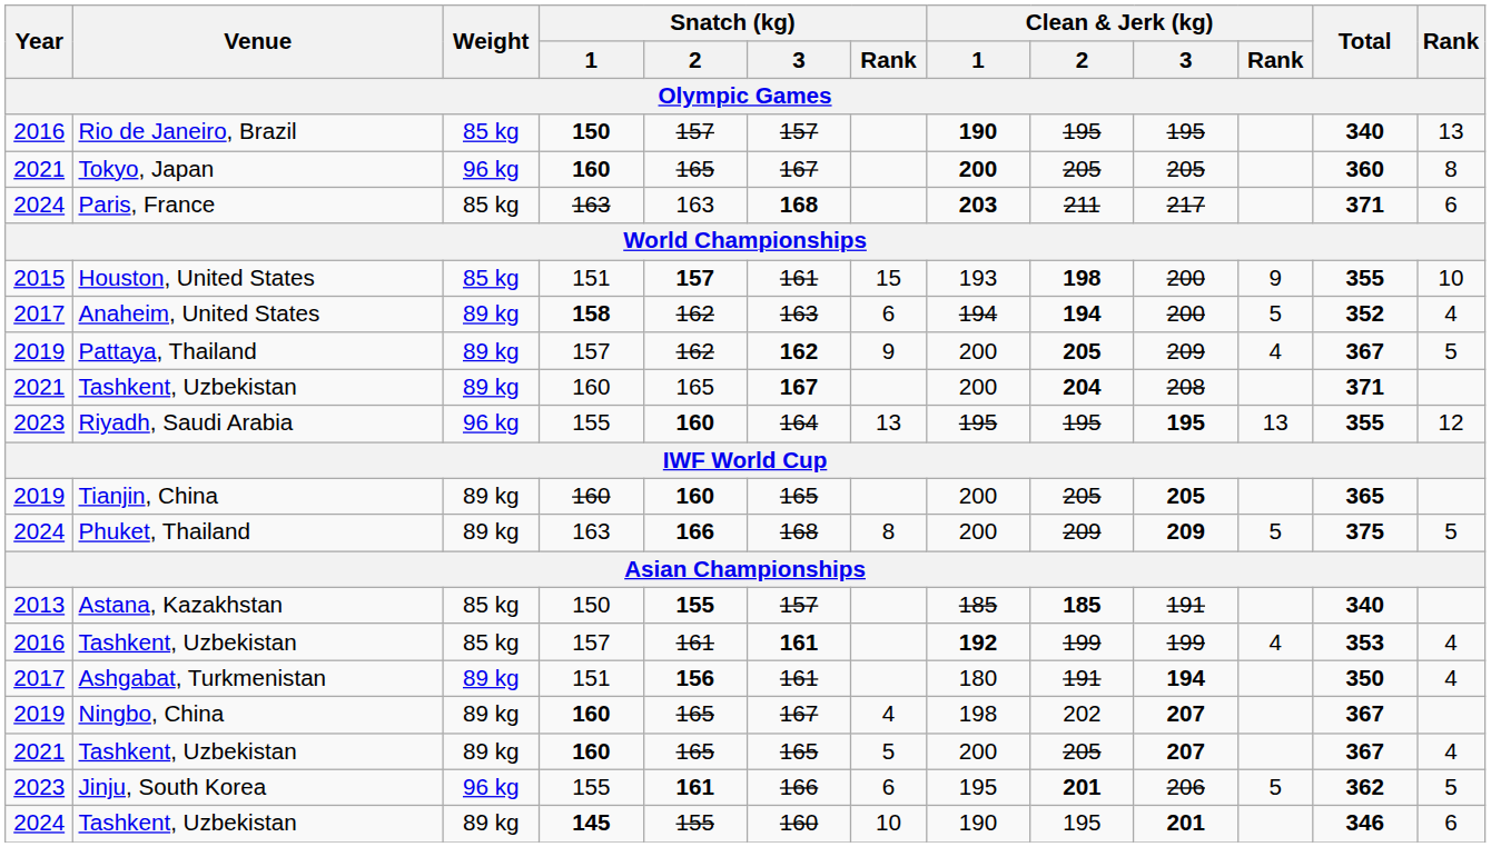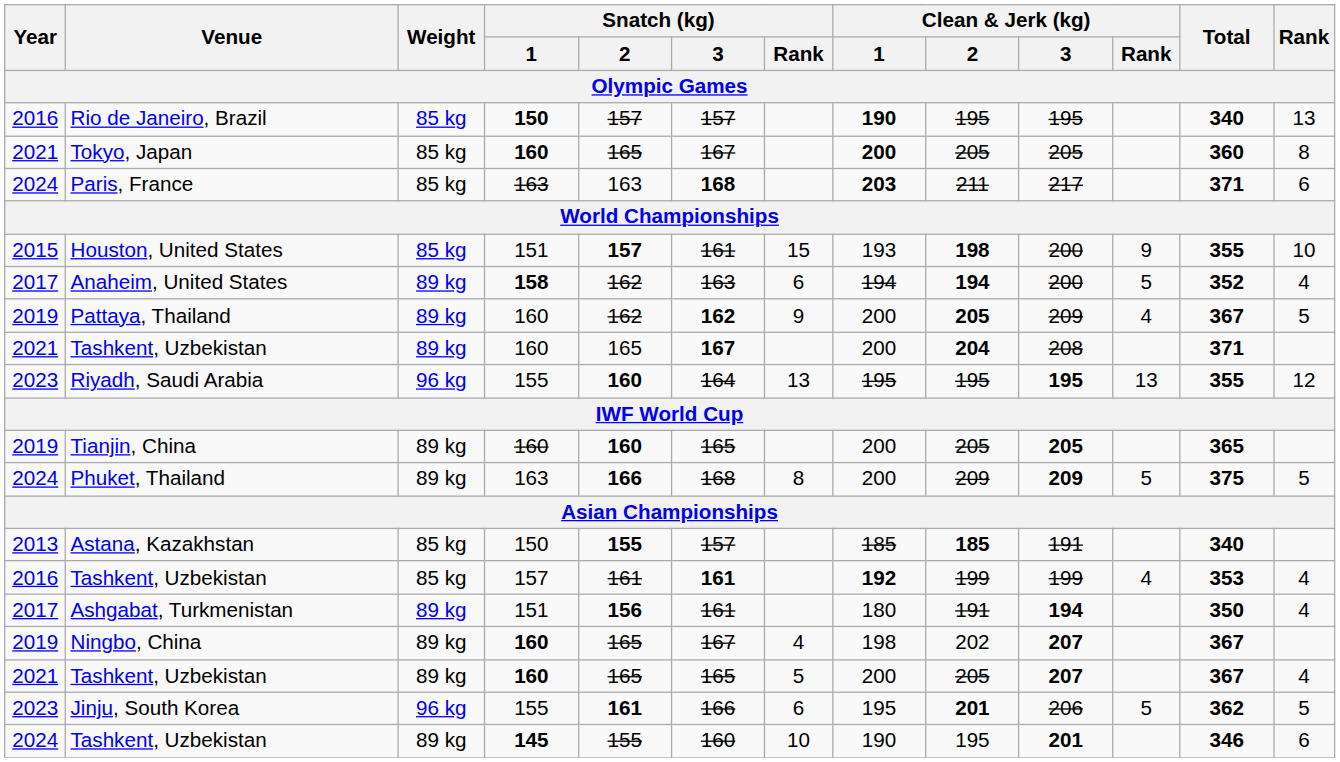 <table class="wikitable" style="text-align:center;">
 <tr>
 <th rowspan=2 width=40>Year</th>
 <th rowspan=2 width=250>Venue</th>
 <th rowspan=2 width=60>Weight</th>
 <th colspan=4>Snatch (kg)</th>
 <th colspan=4>Clean & Jerk (kg)</th>
 <th rowspan=2 width=65>Total</th>
 <th rowspan=2 width=40>Rank</th>
 </tr>
 <tr>
 <th width=65>1</th>
 <th width=65>2</th>
 <th width=65>3</th>
 <th width=45>Rank</th>
 <th width=65>1</th>
 <th width=65>2</th>
 <th width=65>3</th>
 <th width=45>Rank</th>
 </tr>
 <tr>
 <th colspan=13><a href='#'>Olympic Games</a></th>
 </tr>
 <tr>
 <td><a href='#'>2016</a></td>
 <td align=left><a href='#'>Rio de Janeiro</a>, Brazil</td>
 <td><a href='#'>85 kg</a></td>
 <td><strong>150</strong></td>
 <td><s>157</s></td>
 <td><s>157</s></td>
 <td></td>
 <td><strong>190</strong></td>
 <td><s>195</s></td>
 <td><s>195</s></td>
 <td></td>
 <td><strong>340</strong></td>
 <td>13</td>
 </tr>
 <tr>
 <td><a href='#'>2021</a></td>
 <td align=left><a href='#'>Tokyo</a>, Japan</td>
-<td><a href='#'>96 kg</a></td>
+<td>85 kg</td>
 <td><strong>160</strong></td>
 <td><s>165</s></td>
 <td><s>167</s></td>
 <td></td>
 <td><strong>200</strong></td>
 <td><s>205</s></td>
 <td><s>205</s></td>
 <td></td>
 <td><strong>360</strong></td>
 <td>8</td>
 </tr>
 <tr>
 <td><a href='#'>2024</a></td>
 <td align=left><a href='#'>Paris</a>, France</td>
 <td>85 kg</td>
 <td><s>163</s></td>
 <td>163</td>
 <td><strong>168</strong></td>
 <td></td>
 <td><strong>203</strong></td>
 <td><s>211</s></td>
 <td><s>217</s></td>
 <td></td>
 <td><strong>371</strong></td>
 <td>6</td>
 </tr>
 <tr>
 <th colspan=13><a href='#'>World Championships</a></th>
 </tr>
 <tr>
 <td><a href='#'>2015</a></td>
 <td align=left><a href='#'>Houston</a>, United States</td>
 <td><a href='#'>85 kg</a></td>
 <td>151</td>
 <td><strong>157</strong></td>
 <td><s>161</s></td>
 <td>15</td>
 <td>193</td>
 <td><strong>198</strong></td>
 <td><s>200</s></td>
 <td>9</td>
 <td><strong>355</strong></td>
 <td>10</td>
 </tr>
 <tr>
 <td><a href='#'>2017</a></td>
 <td align=left><a href='#'>Anaheim</a>, United States</td>
 <td><a href='#'>89 kg</a></td>
 <td><strong>158</strong></td>
 <td><s>162</s></td>
 <td><s>163</s></td>
 <td>6</td>
 <td><s>194</s></td>
 <td><strong>194</strong></td>
 <td><s>200</s></td>
 <td>5</td>
 <td><strong>352</strong></td>
 <td>4</td>
 </tr>
 <tr>
 <td><a href='#'>2019</a></td>
 <td align=left><a href='#'>Pattaya</a>, Thailand</td>
 <td><a href='#'>89 kg</a></td>
-<td>157</td>
+<td>160</td>
 <td><s>162</s></td>
 <td><strong>162</strong></td>
 <td>9</td>
 <td>200</td>
 <td><strong>205</strong></td>
 <td><s>209</s></td>
 <td>4</td>
 <td><strong>367</strong></td>
 <td>5</td>
 </tr>
 <tr>
 <td><a href='#'>2021</a></td>
 <td align=left><a href='#'>Tashkent</a>, Uzbekistan</td>
 <td><a href='#'>89 kg</a></td>
 <td>160</td>
 <td>165</td>
 <td><strong>167</strong></td>
 <td></td>
 <td>200</td>
 <td><strong>204</strong></td>
 <td><s>208</s></td>
 <td></td>
 <td><strong>371</strong></td>
 <td></td>
 </tr>
 <tr>
 <td><a href='#'>2023</a></td>
 <td align=left><a href='#'>Riyadh</a>, Saudi Arabia</td>
 <td><a href='#'>96 kg</a></td>
 <td>155</td>
 <td><strong>160</strong></td>
 <td><s>164</s></td>
 <td>13</td>
 <td><s>195</s></td>
 <td><s>195</s></td>
 <td><strong>195</strong></td>
 <td>13</td>
 <td><strong>355</strong></td>
 <td>12</td>
 </tr>
 <tr>
 <th colspan=13><a href='#'>IWF World Cup</a></th>
 </tr>
 <tr>
 <td><a href='#'>2019</a></td>
 <td align=left><a href='#'>Tianjin</a>, China</td>
 <td>89 kg</td>
 <td><s>160</s></td>
 <td><strong>160</strong></td>
 <td><s>165</s></td>
 <td></td>
 <td>200</td>
 <td><s>205</s></td>
 <td><strong>205</strong></td>
 <td></td>
 <td><strong>365</strong></td>
 <td></td>
 </tr>
 <tr>
 <td><a href='#'>2024</a></td>
 <td align=left><a href='#'>Phuket</a>, Thailand</td>
 <td>89 kg</td>
 <td>163</td>
 <td><strong>166</strong></td>
 <td><s>168</s></td>
 <td>8</td>
 <td>200</td>
 <td><s>209</s></td>
 <td><strong>209</strong></td>
 <td>5</td>
 <td><strong>375</strong></td>
 <td>5</td>
 </tr>
 <tr>
 <th colspan=13><a href='#'>Asian Championships</a></th>
 </tr>
 <tr>
 <td><a href='#'>2013</a></td>
 <td align=left><a href='#'>Astana</a>, Kazakhstan</td>
 <td>85 kg</td>
 <td>150</td>
 <td><strong>155</strong></td>
 <td><s>157</s></td>
 <td></td>
 <td><s>185</s></td>
 <td><strong>185</strong></td>
 <td><s>191</s></td>
 <td></td>
 <td><strong>340</strong></td>
 <td></td>
 </tr>
 <tr>
 <td><a href='#'>2016</a></td>
 <td align=left><a href='#'>Tashkent</a>, Uzbekistan</td>
 <td>85 kg</td>
 <td>157</td>
 <td><s>161</s></td>
 <td><strong>161</strong></td>
 <td></td>
 <td><strong>192</strong></td>
 <td><s>199</s></td>
 <td><s>199</s></td>
 <td>4</td>
 <td><strong>353</strong></td>
 <td>4</td>
 </tr>
 <tr>
 <td><a href='#'>2017</a></td>
 <td align=left><a href='#'>Ashgabat</a>, Turkmenistan</td>
 <td><a href='#'>89 kg</a></td>
 <td>151</td>
 <td><strong>156</strong></td>
 <td><s>161</s></td>
 <td></td>
 <td>180</td>
 <td><s>191</s></td>
 <td><strong>194</strong></td>
 <td></td>
 <td><strong>350</strong></td>
 <td>4</td>
 </tr>
 <tr>
 <td><a href='#'>2019</a></td>
 <td align=left><a href='#'>Ningbo</a>, China</td>
 <td>89 kg</td>
 <td><strong>160</strong></td>
 <td><s>165</s></td>
 <td><s>167</s></td>
 <td>4</td>
 <td>198</td>
 <td>202</td>
 <td><strong>207</strong></td>
 <td></td>
 <td><strong>367</strong></td>
 <td></td>
 </tr>
 <tr>
 <td><a href='#'>2021</a></td>
 <td align=left><a href='#'>Tashkent</a>, Uzbekistan</td>
 <td>89 kg</td>
 <td><strong>160</strong></td>
 <td><s>165</s></td>
 <td><s>165</s></td>
 <td>5</td>
 <td>200</td>
 <td><s>205</s></td>
 <td><strong>207</strong></td>
 <td></td>
 <td><strong>367</strong></td>
 <td>4</td>
 </tr>
 <tr>
 <td><a href='#'>2023</a></td>
 <td align=left><a href='#'>Jinju</a>, South Korea</td>
 <td><a href='#'>96 kg</a></td>
 <td>155</td>
 <td><strong>161</strong></td>
 <td><s>166</s></td>
 <td>6</td>
 <td>195</td>
 <td><strong>201</strong></td>
 <td><s>206</s></td>
 <td>5</td>
 <td><strong>362</strong></td>
 <td>5</td>
 </tr>
 <tr>
 <td><a href='#'>2024</a></td>
 <td align=left><a href='#'>Tashkent</a>, Uzbekistan</td>
 <td>89 kg</td>
 <td><strong>145</strong></td>
 <td><s>155</s></td>
 <td><s>160</s></td>
 <td>10</td>
 <td>190</td>
 <td>195</td>
 <td><strong>201</strong></td>
 <td></td>
 <td><strong>346</strong></td>
 <td>6</td>
 </tr>
 </table>
